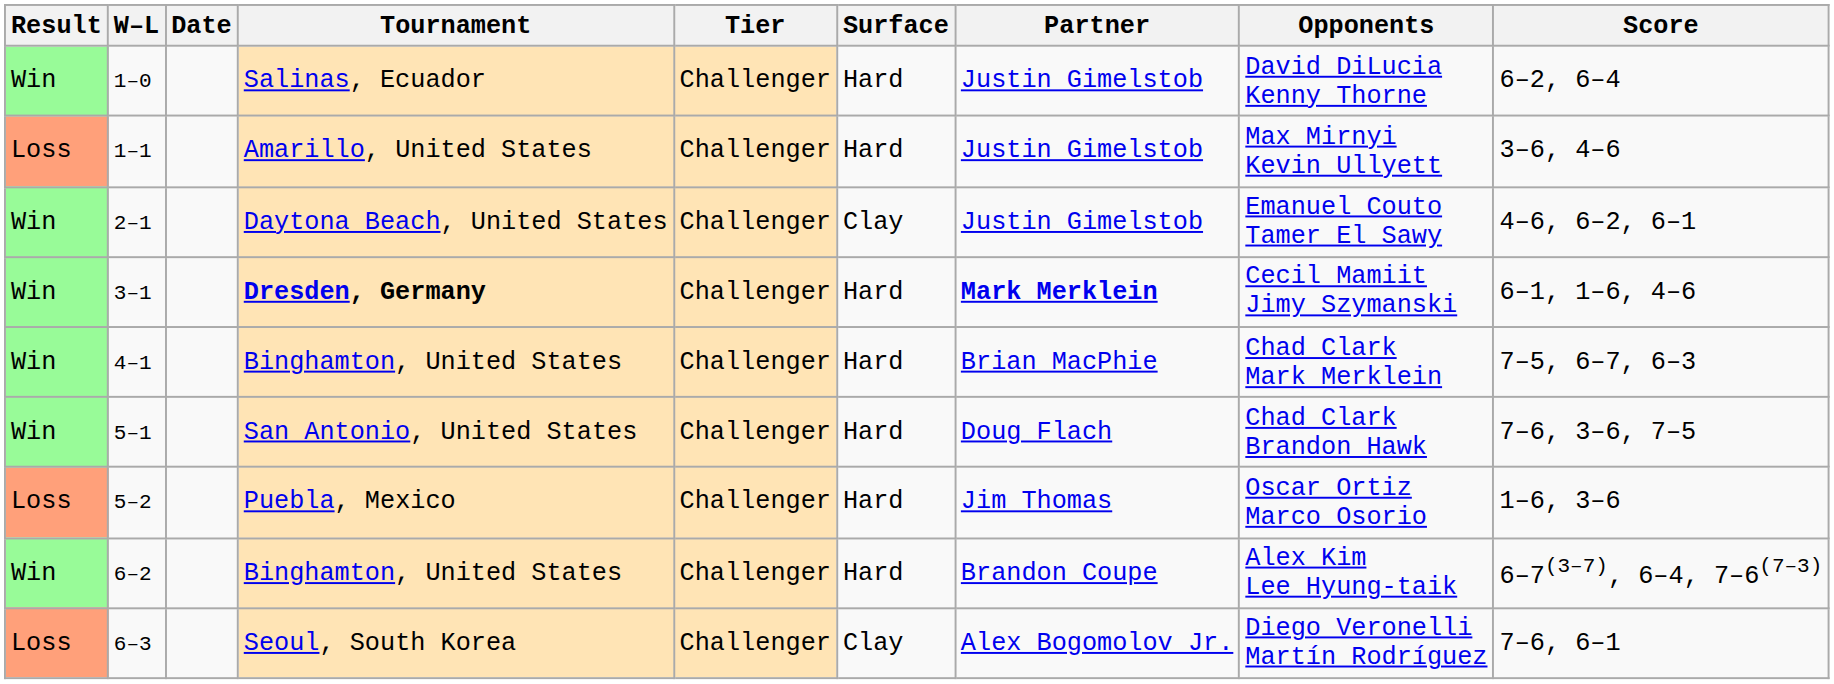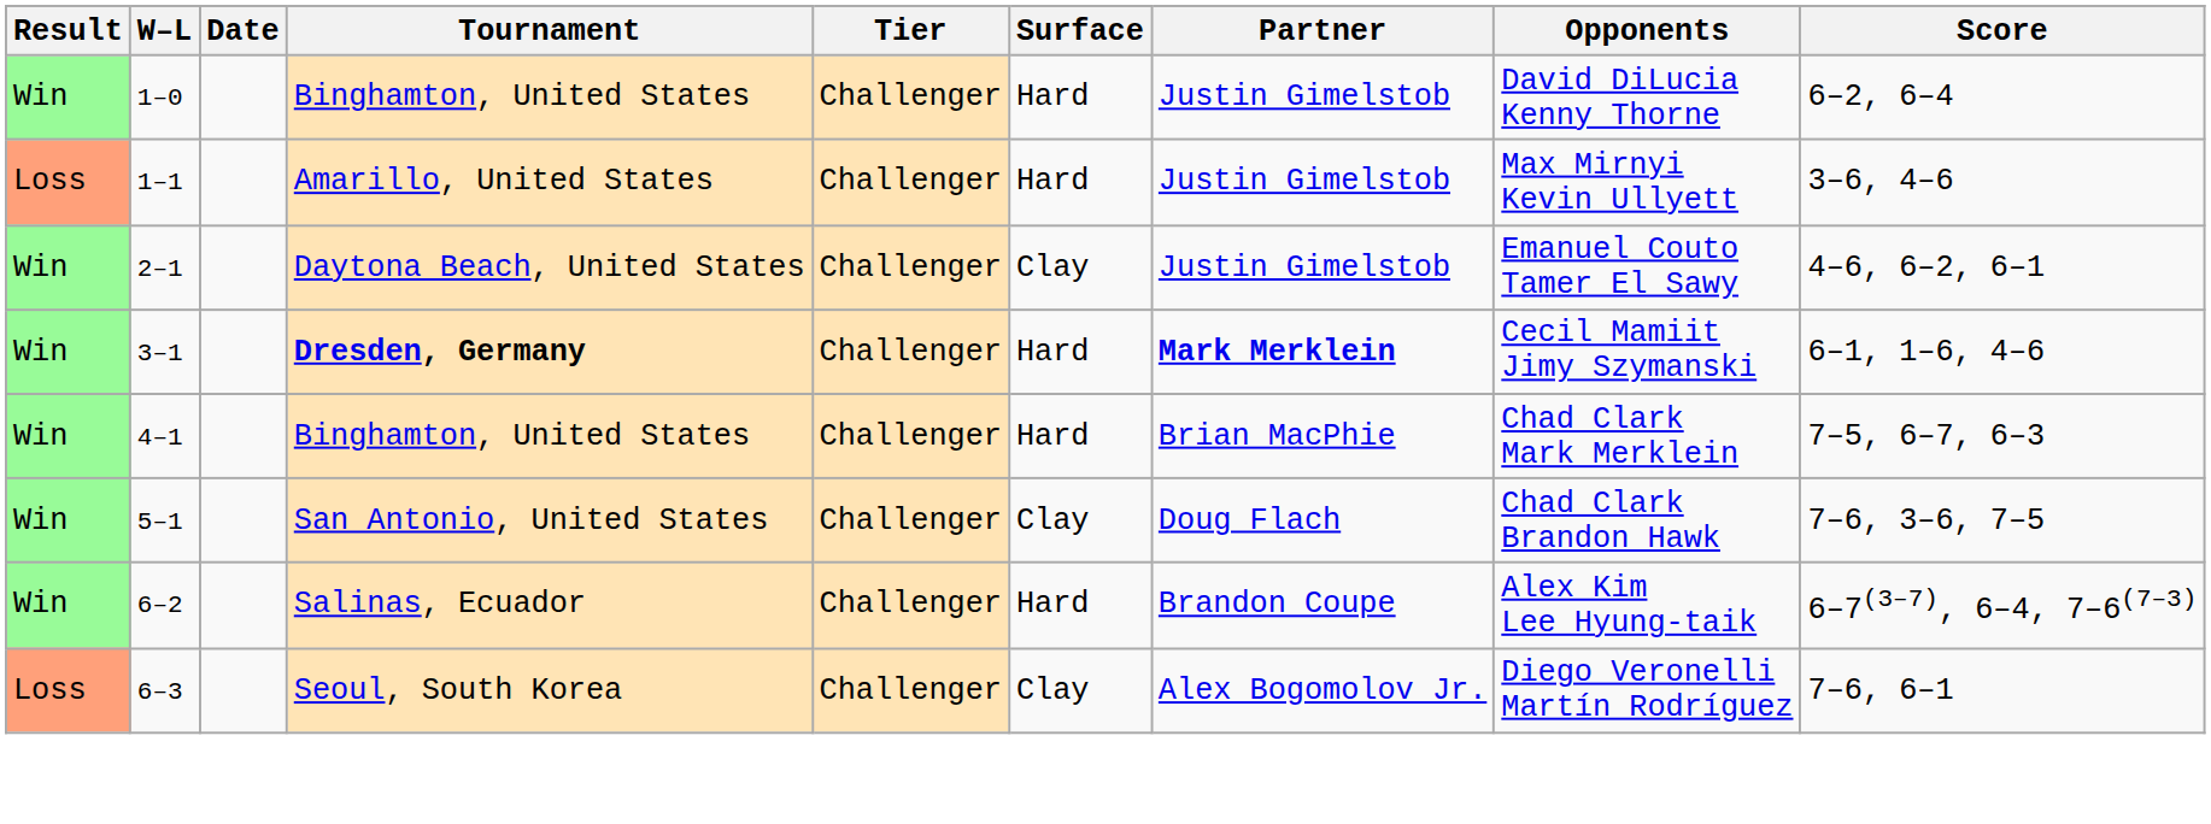 <table class="sortable wikitable">
 <tr>
 <th>Result</th>
 <th class="unsortable">W–L</th>
 <th>Date</th>
 <th>Tournament</th>
 <th>Tier</th>
 <th>Surface</th>
 <th>Partner</th>
 <th>Opponents</th>
 <th class="unsortable">Score</th>
 </tr>
 <tr>
 <td style="background:#98fb98;">Win</td>
 <td><small>1–0</small></td>
 <td></td>
-<td style="background:moccasin;"><a href='#'>Salinas</a>, Ecuador</td>
+<td style="background:moccasin;"><a href='#'>Binghamton</a>, United States</td>
 <td style="background:moccasin;">Challenger</td>
 <td>Hard</td>
 <td> <a href='#'>Justin Gimelstob</a></td>
 <td> <a href='#'>David DiLucia</a> <br>  <a href='#'>Kenny Thorne</a></td>
 <td>6–2, 6–4</td>
 </tr>
 <tr>
 <td style="background:#ffa07a;">Loss</td>
 <td><small>1–1</small></td>
 <td></td>
 <td style="background:moccasin;"><a href='#'>Amarillo</a>, United States</td>
 <td style="background:moccasin;">Challenger</td>
 <td>Hard</td>
 <td> <a href='#'>Justin Gimelstob</a></td>
 <td> <a href='#'>Max Mirnyi</a> <br>  <a href='#'>Kevin Ullyett</a></td>
 <td>3–6, 4–6</td>
 </tr>
 <tr>
 <td style="background:#98fb98;">Win</td>
 <td><small>2–1</small></td>
 <td></td>
 <td style="background:moccasin;"><a href='#'>Daytona Beach</a>, United States</td>
 <td style="background:moccasin;">Challenger</td>
 <td>Clay</td>
 <td> <a href='#'>Justin Gimelstob</a></td>
 <td> <a href='#'>Emanuel Couto</a> <br>  <a href='#'>Tamer El Sawy</a></td>
 <td>4–6, 6–2, 6–1</td>
 </tr>
 <tr>
 <td style="background:#98fb98;">Win</td>
 <td><small>3–1</small></td>
 <td></td>
 <td style="background:moccasin;"><strong><a href='#'>Dresden</a>, Germany</strong></td>
 <td style="background:moccasin;">Challenger</td>
 <td>Hard</td>
 <td><strong> <a href='#'>Mark Merklein</a></strong></td>
 <td> <a href='#'>Cecil Mamiit</a> <br>  <a href='#'>Jimy Szymanski</a></td>
 <td>6–1, 1–6, 4–6</td>
 </tr>
 <tr>
 <td style="background:#98fb98;">Win</td>
 <td><small>4–1</small></td>
 <td></td>
 <td style="background:moccasin;"><a href='#'>Binghamton</a>, United States</td>
 <td style="background:moccasin;">Challenger</td>
 <td>Hard</td>
 <td> <a href='#'>Brian MacPhie</a></td>
 <td> <a href='#'>Chad Clark</a> <br>  <a href='#'>Mark Merklein</a></td>
 <td>7–5, 6–7, 6–3</td>
 </tr>
 <tr>
 <td style="background:#98fb98;">Win</td>
 <td><small>5–1</small></td>
 <td></td>
 <td style="background:moccasin;"><a href='#'>San Antonio</a>, United States</td>
 <td style="background:moccasin;">Challenger</td>
-<td>Hard</td>
+<td>Clay</td>
 <td> <a href='#'>Doug Flach</a></td>
 <td> <a href='#'>Chad Clark</a> <br>  <a href='#'>Brandon Hawk</a></td>
 <td>7–6, 3–6, 7–5</td>
 </tr>
 <tr>
-<td style="background:#ffa07a;">Loss</td>
-<td><small>5–2</small></td>
-<td></td>
-<td style="background:moccasin;"><a href='#'>Puebla</a>, Mexico</td>
-<td style="background:moccasin;">Challenger</td>
-<td>Hard</td>
-<td> <a href='#'>Jim Thomas</a></td>
-<td> <a href='#'>Oscar Ortiz</a> <br>  <a href='#'>Marco Osorio</a></td>
-<td>1–6, 3–6</td>
-</tr>
-<tr>
 <td style="background:#98fb98;">Win</td>
 <td><small>6–2</small></td>
 <td></td>
-<td style="background:moccasin;"><a href='#'>Binghamton</a>, United States</td>
+<td style="background:moccasin;"><a href='#'>Salinas</a>, Ecuador</td>
 <td style="background:moccasin;">Challenger</td>
 <td>Hard</td>
 <td> <a href='#'>Brandon Coupe</a></td>
 <td> <a href='#'>Alex Kim</a> <br>  <a href='#'>Lee Hyung-taik</a></td>
 <td>6–7<sup>(3–7)</sup>, 6–4, 7–6<sup>(7–3)</sup></td>
 </tr>
 <tr>
 <td style="background:#ffa07a;">Loss</td>
 <td><small>6–3</small></td>
 <td></td>
 <td style="background:moccasin;"><a href='#'>Seoul</a>, South Korea</td>
 <td style="background:moccasin;">Challenger</td>
 <td>Clay</td>
 <td> <a href='#'>Alex Bogomolov Jr.</a></td>
 <td> <a href='#'>Diego Veronelli</a> <br>  <a href='#'>Martín Rodríguez</a></td>
 <td>7–6, 6–1</td>
 </tr>
 </table>
